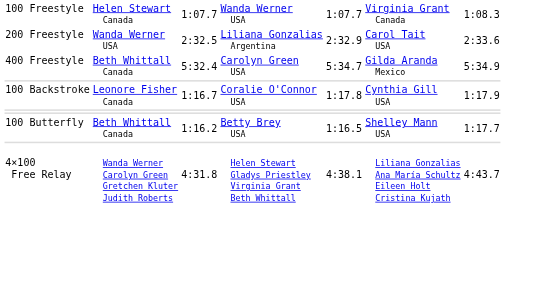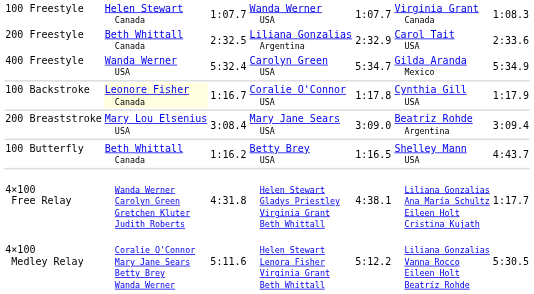 <table>
 <tr>
 <td>100 Freestyle <br>  </td>
 <td><a href='#'>Helen Stewart</a> <small><br>   Canada </small></td>
 <td>1:07.7</td>
 <td><a href='#'>Wanda Werner</a> <small><br>   USA </small></td>
 <td>1:07.7</td>
 <td><a href='#'>Virginia Grant</a> <small><br>   Canada </small></td>
 <td>1:08.3</td>
 </tr>
 <tr>
 <td>200 Freestyle <br>  </td>
-<td><a href='#'>Wanda Werner</a> <small><br>   USA </small></td>
+<td><a href='#'>Beth Whittall</a> <small><br>   Canada </small></td>
 <td>2:32.5</td>
 <td><a href='#'>Liliana Gonzalias</a> <small><br>   Argentina </small></td>
 <td>2:32.9</td>
 <td><a href='#'>Carol Tait</a> <small><br>   USA </small></td>
 <td>2:33.6</td>
 </tr>
 <tr>
 <td>400 Freestyle <br>  </td>
-<td><a href='#'>Beth Whittall</a> <small><br>   Canada </small></td>
+<td><a href='#'>Wanda Werner</a> <small><br>   USA </small></td>
 <td>5:32.4</td>
 <td><a href='#'>Carolyn Green</a> <small><br>   USA </small></td>
 <td>5:34.7</td>
 <td><a href='#'>Gilda Aranda</a> <small><br>   Mexico </small></td>
 <td>5:34.9</td>
 </tr>
 <tr bgcolor=#DDDDDD>
 <td colspan=7></td>
 </tr>
 <tr>
 <td>100 Backstroke <br>  </td>
-<td><a href='#'>Leonore Fisher</a> <small><br>   Canada </small></td>
+<td style="background: lightyellow;"><a href='#'>Leonore Fisher</a> <small><br>   Canada </small></td>
 <td>1:16.7</td>
 <td><a href='#'>Coralie O'Connor</a> <small><br>   USA </small></td>
 <td>1:17.8</td>
 <td><a href='#'>Cynthia Gill</a> <small><br>   USA </small></td>
 <td>1:17.9</td>
 </tr>
 <tr bgcolor=#DDDDDD>
 <td colspan=7></td>
+</tr>
+<tr>
+<td>200 Breaststroke <br>  </td>
+<td><a href='#'>Mary Lou Elsenius</a> <small><br>   USA </small></td>
+<td>3:08.4</td>
+<td><a href='#'>Mary Jane Sears</a> <small><br>   USA </small></td>
+<td>3:09.0</td>
+<td><a href='#'>Beatriz Rohde</a> <small><br>   Argentina </small></td>
+<td>3:09.4</td>
 </tr>
 <tr bgcolor=#DDDDDD>
 <td colspan=7></td>
 </tr>
 <tr>
 <td>100 Butterfly <br>  </td>
 <td><a href='#'>Beth Whittall</a> <small><br>   Canada </small></td>
 <td>1:16.2</td>
 <td><a href='#'>Betty Brey</a> <small><br>   USA </small></td>
 <td>1:16.5</td>
 <td><a href='#'>Shelley Mann</a> <small><br>   USA </small></td>
-<td>1:17.7</td>
+<td>4:43.7</td>
 </tr>
 <tr bgcolor=#DDDDDD>
 <td colspan=7></td>
 </tr>
 <tr>
 <td>4×100<br> Free Relay <br>  </td>
 <td> <small><br>   <a href='#'>Wanda Werner</a> <br>   <a href='#'>Carolyn Green</a> <br>   <a href='#'>Gretchen Kluter</a> <br>   <a href='#'>Judith Roberts</a> </small></td>
 <td>4:31.8</td>
 <td> <small><br>   <a href='#'>Helen Stewart</a> <br>   <a href='#'>Gladys Priestley</a> <br>   <a href='#'>Virginia Grant</a> <br>   <a href='#'>Beth Whittall</a> </small></td>
 <td>4:38.1</td>
 <td> <small><br>   <a href='#'>Liliana Gonzalias</a> <br>   <a href='#'>Ana María Schultz</a> <br>   <a href='#'>Eileen Holt</a> <br>   <a href='#'>Cristina Kujath</a> </small></td>
-<td>4:43.7</td>
+<td>1:17.7</td>
+</tr>
+<tr>
+<td>4×100<br> Medley Relay <br>  </td>
+<td> <small><br>   <a href='#'>Coralie O'Connor</a> <br>   <a href='#'>Mary Jane Sears</a> <br>   <a href='#'>Betty Brey</a> <br>   <a href='#'>Wanda Werner</a> </small></td>
+<td>5:11.6</td>
+<td> <small><br>   <a href='#'>Helen Stewart</a> <br>   <a href='#'>Lenora Fisher</a> <br>   <a href='#'>Virginia Grant</a> <br>   <a href='#'>Beth Whittall</a> </small></td>
+<td>5:12.2</td>
+<td> <small><br>   <a href='#'>Liliana Gonzalias</a> <br>   <a href='#'>Vanna Rocco</a> <br>   <a href='#'>Eileen Holt</a> <br>   <a href='#'>Beatríz Rohde</a> </small></td>
+<td>5:30.5</td>
 </tr>
 <tr>
 </tr>
 </table>
